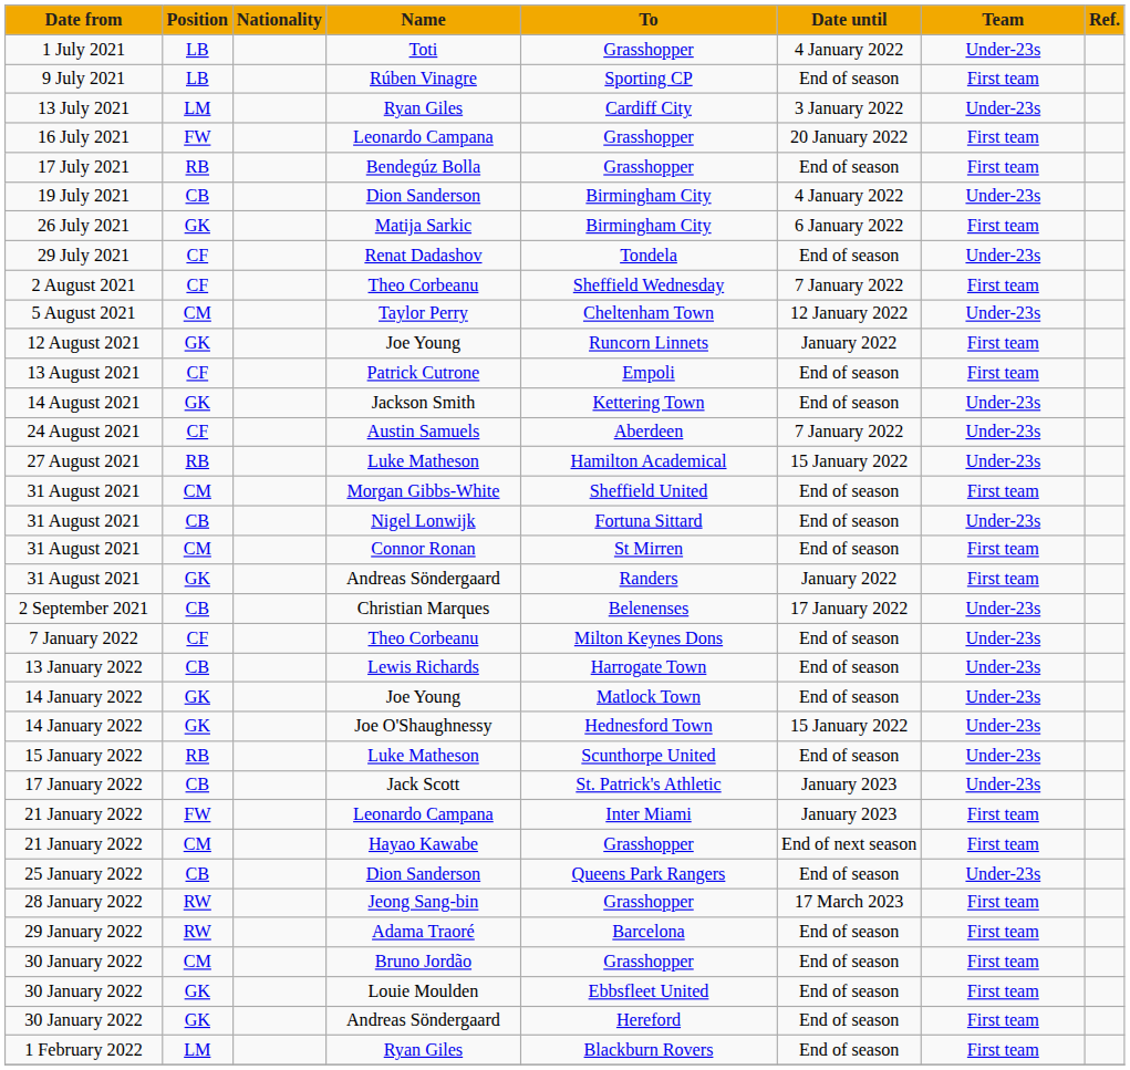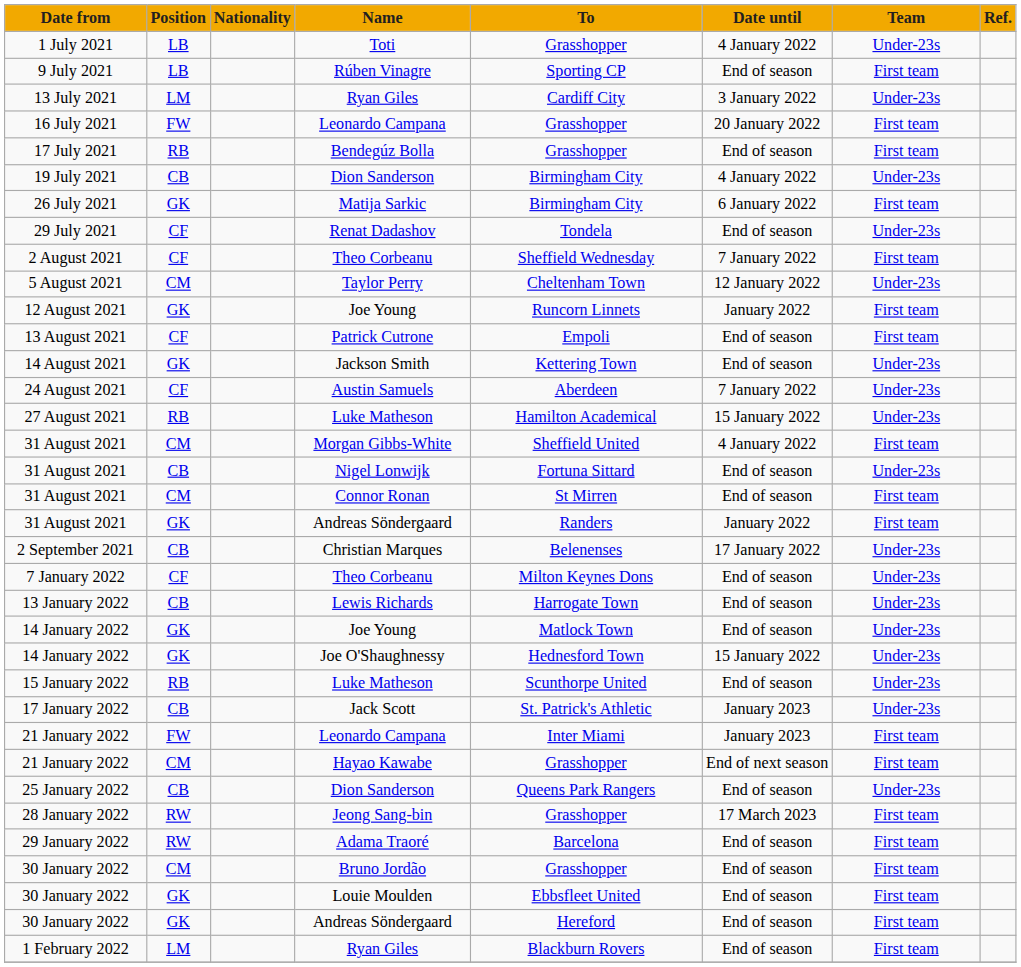 <table class="wikitable"  style="text-align:center; font-size:90%; ">
 <tr>
 <th style="background:#F2A900; color:#231F20; width:120px;">Date from</th>
 <th style="background:#F2A900; color:#231F20; width:50px;">Position</th>
 <th style="background:#F2A900; color:#231F20; width:50px;">Nationality</th>
 <th style="background:#F2A900; color:#231F20; width:150px;">Name</th>
 <th style="background:#F2A900; color:#231F20; width:200px;">To</th>
 <th style="background:#F2A900; color:#231F20; width:110px;">Date until</th>
 <th style="background:#F2A900; color:#231F20; width:125px;">Team</th>
 <th style="background:#F2A900; color:#231F20; width:25px;">Ref.</th>
 </tr>
 <tr>
 <td>1 July 2021</td>
 <td><a href='#'>LB</a></td>
 <td></td>
 <td><a href='#'>Toti</a></td>
 <td> <a href='#'>Grasshopper</a></td>
 <td>4 January 2022</td>
 <td><a href='#'>Under-23s</a></td>
 <td></td>
 </tr>
 <tr>
 <td>9 July 2021</td>
 <td><a href='#'>LB</a></td>
 <td></td>
 <td><a href='#'>Rúben Vinagre</a></td>
 <td> <a href='#'>Sporting CP</a></td>
 <td>End of season</td>
 <td><a href='#'>First team</a></td>
 <td></td>
 </tr>
 <tr>
 <td>13 July 2021</td>
 <td><a href='#'>LM</a></td>
 <td></td>
 <td><a href='#'>Ryan Giles</a></td>
 <td> <a href='#'>Cardiff City</a></td>
 <td>3 January 2022</td>
 <td><a href='#'>Under-23s</a></td>
 <td></td>
 </tr>
 <tr>
 <td>16 July 2021</td>
 <td><a href='#'>FW</a></td>
 <td></td>
 <td><a href='#'>Leonardo Campana</a></td>
 <td> <a href='#'>Grasshopper</a></td>
 <td>20 January 2022</td>
 <td><a href='#'>First team</a></td>
 <td></td>
 </tr>
 <tr>
 <td>17 July 2021</td>
 <td><a href='#'>RB</a></td>
 <td></td>
 <td><a href='#'>Bendegúz Bolla</a></td>
 <td> <a href='#'>Grasshopper</a></td>
 <td>End of season</td>
 <td><a href='#'>First team</a></td>
 <td></td>
 </tr>
 <tr>
 <td>19 July 2021</td>
 <td><a href='#'>CB</a></td>
 <td></td>
 <td><a href='#'>Dion Sanderson</a></td>
 <td> <a href='#'>Birmingham City</a></td>
 <td>4 January 2022</td>
 <td><a href='#'>Under-23s</a></td>
 <td></td>
 </tr>
 <tr>
 <td>26 July 2021</td>
 <td><a href='#'>GK</a></td>
 <td></td>
 <td><a href='#'>Matija Sarkic</a></td>
 <td> <a href='#'>Birmingham City</a></td>
 <td>6 January 2022</td>
 <td><a href='#'>First team</a></td>
 <td></td>
 </tr>
 <tr>
 <td>29 July 2021</td>
 <td><a href='#'>CF</a></td>
 <td></td>
 <td><a href='#'>Renat Dadashov</a></td>
 <td> <a href='#'>Tondela</a></td>
 <td>End of season</td>
 <td><a href='#'>Under-23s</a></td>
 <td></td>
 </tr>
 <tr>
 <td>2 August 2021</td>
 <td><a href='#'>CF</a></td>
 <td></td>
 <td><a href='#'>Theo Corbeanu</a></td>
 <td> <a href='#'>Sheffield Wednesday</a></td>
 <td>7 January 2022</td>
 <td><a href='#'>First team</a></td>
 <td></td>
 </tr>
 <tr>
 <td>5 August 2021</td>
 <td><a href='#'>CM</a></td>
 <td></td>
 <td><a href='#'>Taylor Perry</a></td>
 <td> <a href='#'>Cheltenham Town</a></td>
 <td>12 January 2022</td>
 <td><a href='#'>Under-23s</a></td>
 <td></td>
 </tr>
 <tr>
 <td>12 August 2021</td>
 <td><a href='#'>GK</a></td>
 <td></td>
 <td>Joe Young</td>
 <td> <a href='#'>Runcorn Linnets</a></td>
 <td>January 2022</td>
 <td><a href='#'>First team</a></td>
 <td></td>
 </tr>
 <tr>
 <td>13 August 2021</td>
 <td><a href='#'>CF</a></td>
 <td></td>
 <td><a href='#'>Patrick Cutrone</a></td>
 <td> <a href='#'>Empoli</a></td>
 <td>End of season</td>
 <td><a href='#'>First team</a></td>
 <td></td>
 </tr>
 <tr>
 <td>14 August 2021</td>
 <td><a href='#'>GK</a></td>
 <td></td>
 <td>Jackson Smith</td>
 <td> <a href='#'>Kettering Town</a></td>
 <td>End of season</td>
 <td><a href='#'>Under-23s</a></td>
 <td></td>
 </tr>
 <tr>
 <td>24 August 2021</td>
 <td><a href='#'>CF</a></td>
 <td></td>
 <td><a href='#'>Austin Samuels</a></td>
 <td> <a href='#'>Aberdeen</a></td>
 <td>7 January 2022</td>
 <td><a href='#'>Under-23s</a></td>
 <td></td>
 </tr>
 <tr>
 <td>27 August 2021</td>
 <td><a href='#'>RB</a></td>
 <td></td>
 <td><a href='#'>Luke Matheson</a></td>
 <td> <a href='#'>Hamilton Academical</a></td>
 <td>15 January 2022</td>
 <td><a href='#'>Under-23s</a></td>
 <td></td>
 </tr>
 <tr>
 <td>31 August 2021</td>
 <td><a href='#'>CM</a></td>
 <td></td>
 <td><a href='#'>Morgan Gibbs-White</a></td>
 <td> <a href='#'>Sheffield United</a></td>
-<td>End of season</td>
+<td>4 January 2022</td>
 <td><a href='#'>First team</a></td>
 <td></td>
 </tr>
 <tr>
 <td>31 August 2021</td>
 <td><a href='#'>CB</a></td>
 <td></td>
 <td><a href='#'>Nigel Lonwijk</a></td>
 <td> <a href='#'>Fortuna Sittard</a></td>
 <td>End of season</td>
 <td><a href='#'>Under-23s</a></td>
 <td></td>
 </tr>
 <tr>
 <td>31 August 2021</td>
 <td><a href='#'>CM</a></td>
 <td></td>
 <td><a href='#'>Connor Ronan</a></td>
 <td> <a href='#'>St Mirren</a></td>
 <td>End of season</td>
 <td><a href='#'>First team</a></td>
 <td></td>
 </tr>
 <tr>
 <td>31 August 2021</td>
 <td><a href='#'>GK</a></td>
 <td></td>
 <td>Andreas Söndergaard</td>
 <td> <a href='#'>Randers</a></td>
 <td>January 2022</td>
 <td><a href='#'>First team</a></td>
 <td></td>
 </tr>
 <tr>
 <td>2 September 2021</td>
 <td><a href='#'>CB</a></td>
 <td></td>
 <td>Christian Marques</td>
 <td> <a href='#'>Belenenses</a></td>
 <td>17 January 2022</td>
 <td><a href='#'>Under-23s</a></td>
 <td></td>
 </tr>
 <tr>
 <td>7 January 2022</td>
 <td><a href='#'>CF</a></td>
 <td></td>
 <td><a href='#'>Theo Corbeanu</a></td>
 <td> <a href='#'>Milton Keynes Dons</a></td>
 <td>End of season</td>
 <td><a href='#'>Under-23s</a></td>
 <td></td>
 </tr>
 <tr>
 <td>13 January 2022</td>
 <td><a href='#'>CB</a></td>
 <td></td>
 <td><a href='#'>Lewis Richards</a></td>
 <td> <a href='#'>Harrogate Town</a></td>
 <td>End of season</td>
 <td><a href='#'>Under-23s</a></td>
 <td></td>
 </tr>
 <tr>
 <td>14 January 2022</td>
 <td><a href='#'>GK</a></td>
 <td></td>
 <td>Joe Young</td>
 <td> <a href='#'>Matlock Town</a></td>
 <td>End of season</td>
 <td><a href='#'>Under-23s</a></td>
 <td></td>
 </tr>
 <tr>
 <td>14 January 2022</td>
 <td><a href='#'>GK</a></td>
 <td></td>
 <td>Joe O'Shaughnessy</td>
 <td> <a href='#'>Hednesford Town</a></td>
 <td>15 January 2022</td>
 <td><a href='#'>Under-23s</a></td>
 <td></td>
 </tr>
 <tr>
 <td>15 January 2022</td>
 <td><a href='#'>RB</a></td>
 <td></td>
 <td><a href='#'>Luke Matheson</a></td>
 <td> <a href='#'>Scunthorpe United</a></td>
 <td>End of season</td>
 <td><a href='#'>Under-23s</a></td>
 <td></td>
 </tr>
 <tr>
 <td>17 January 2022</td>
 <td><a href='#'>CB</a></td>
 <td></td>
 <td>Jack Scott</td>
 <td> <a href='#'>St. Patrick's Athletic</a></td>
 <td>January 2023</td>
 <td><a href='#'>Under-23s</a></td>
 <td></td>
 </tr>
 <tr>
 <td>21 January 2022</td>
 <td><a href='#'>FW</a></td>
 <td></td>
 <td><a href='#'>Leonardo Campana</a></td>
 <td> <a href='#'>Inter Miami</a></td>
 <td>January 2023</td>
 <td><a href='#'>First team</a></td>
 <td></td>
 </tr>
 <tr>
 <td>21 January 2022</td>
 <td><a href='#'>CM</a></td>
 <td></td>
 <td><a href='#'>Hayao Kawabe</a></td>
 <td> <a href='#'>Grasshopper</a></td>
 <td>End of next season</td>
 <td><a href='#'>First team</a></td>
 <td></td>
 </tr>
 <tr>
 <td>25 January 2022</td>
 <td><a href='#'>CB</a></td>
 <td></td>
 <td><a href='#'>Dion Sanderson</a></td>
 <td> <a href='#'>Queens Park Rangers</a></td>
 <td>End of season</td>
 <td><a href='#'>Under-23s</a></td>
 <td></td>
 </tr>
 <tr>
 <td>28 January 2022</td>
 <td><a href='#'>RW</a></td>
 <td></td>
 <td><a href='#'>Jeong Sang-bin</a></td>
 <td> <a href='#'>Grasshopper</a></td>
 <td>17 March 2023</td>
 <td><a href='#'>First team</a></td>
 <td></td>
 </tr>
 <tr>
 <td>29 January 2022</td>
 <td><a href='#'>RW</a></td>
 <td></td>
 <td><a href='#'>Adama Traoré</a></td>
 <td> <a href='#'>Barcelona</a></td>
 <td>End of season</td>
 <td><a href='#'>First team</a></td>
 <td></td>
 </tr>
 <tr>
 <td>30 January 2022</td>
 <td><a href='#'>CM</a></td>
 <td></td>
 <td><a href='#'>Bruno Jordão</a></td>
 <td> <a href='#'>Grasshopper</a></td>
 <td>End of season</td>
 <td><a href='#'>First team</a></td>
 <td></td>
 </tr>
 <tr>
 <td>30 January 2022</td>
 <td><a href='#'>GK</a></td>
 <td></td>
 <td>Louie Moulden</td>
 <td> <a href='#'>Ebbsfleet United</a></td>
 <td>End of season</td>
 <td><a href='#'>First team</a></td>
 <td></td>
 </tr>
 <tr>
 <td>30 January 2022</td>
 <td><a href='#'>GK</a></td>
 <td></td>
 <td>Andreas Söndergaard</td>
 <td> <a href='#'>Hereford</a></td>
 <td>End of season</td>
 <td><a href='#'>First team</a></td>
 <td></td>
 </tr>
 <tr>
 <td>1 February 2022</td>
 <td><a href='#'>LM</a></td>
 <td></td>
 <td><a href='#'>Ryan Giles</a></td>
 <td> <a href='#'>Blackburn Rovers</a></td>
 <td>End of season</td>
 <td><a href='#'>First team</a></td>
 <td></td>
 </tr>
 <tr>
 </tr>
 </table>
